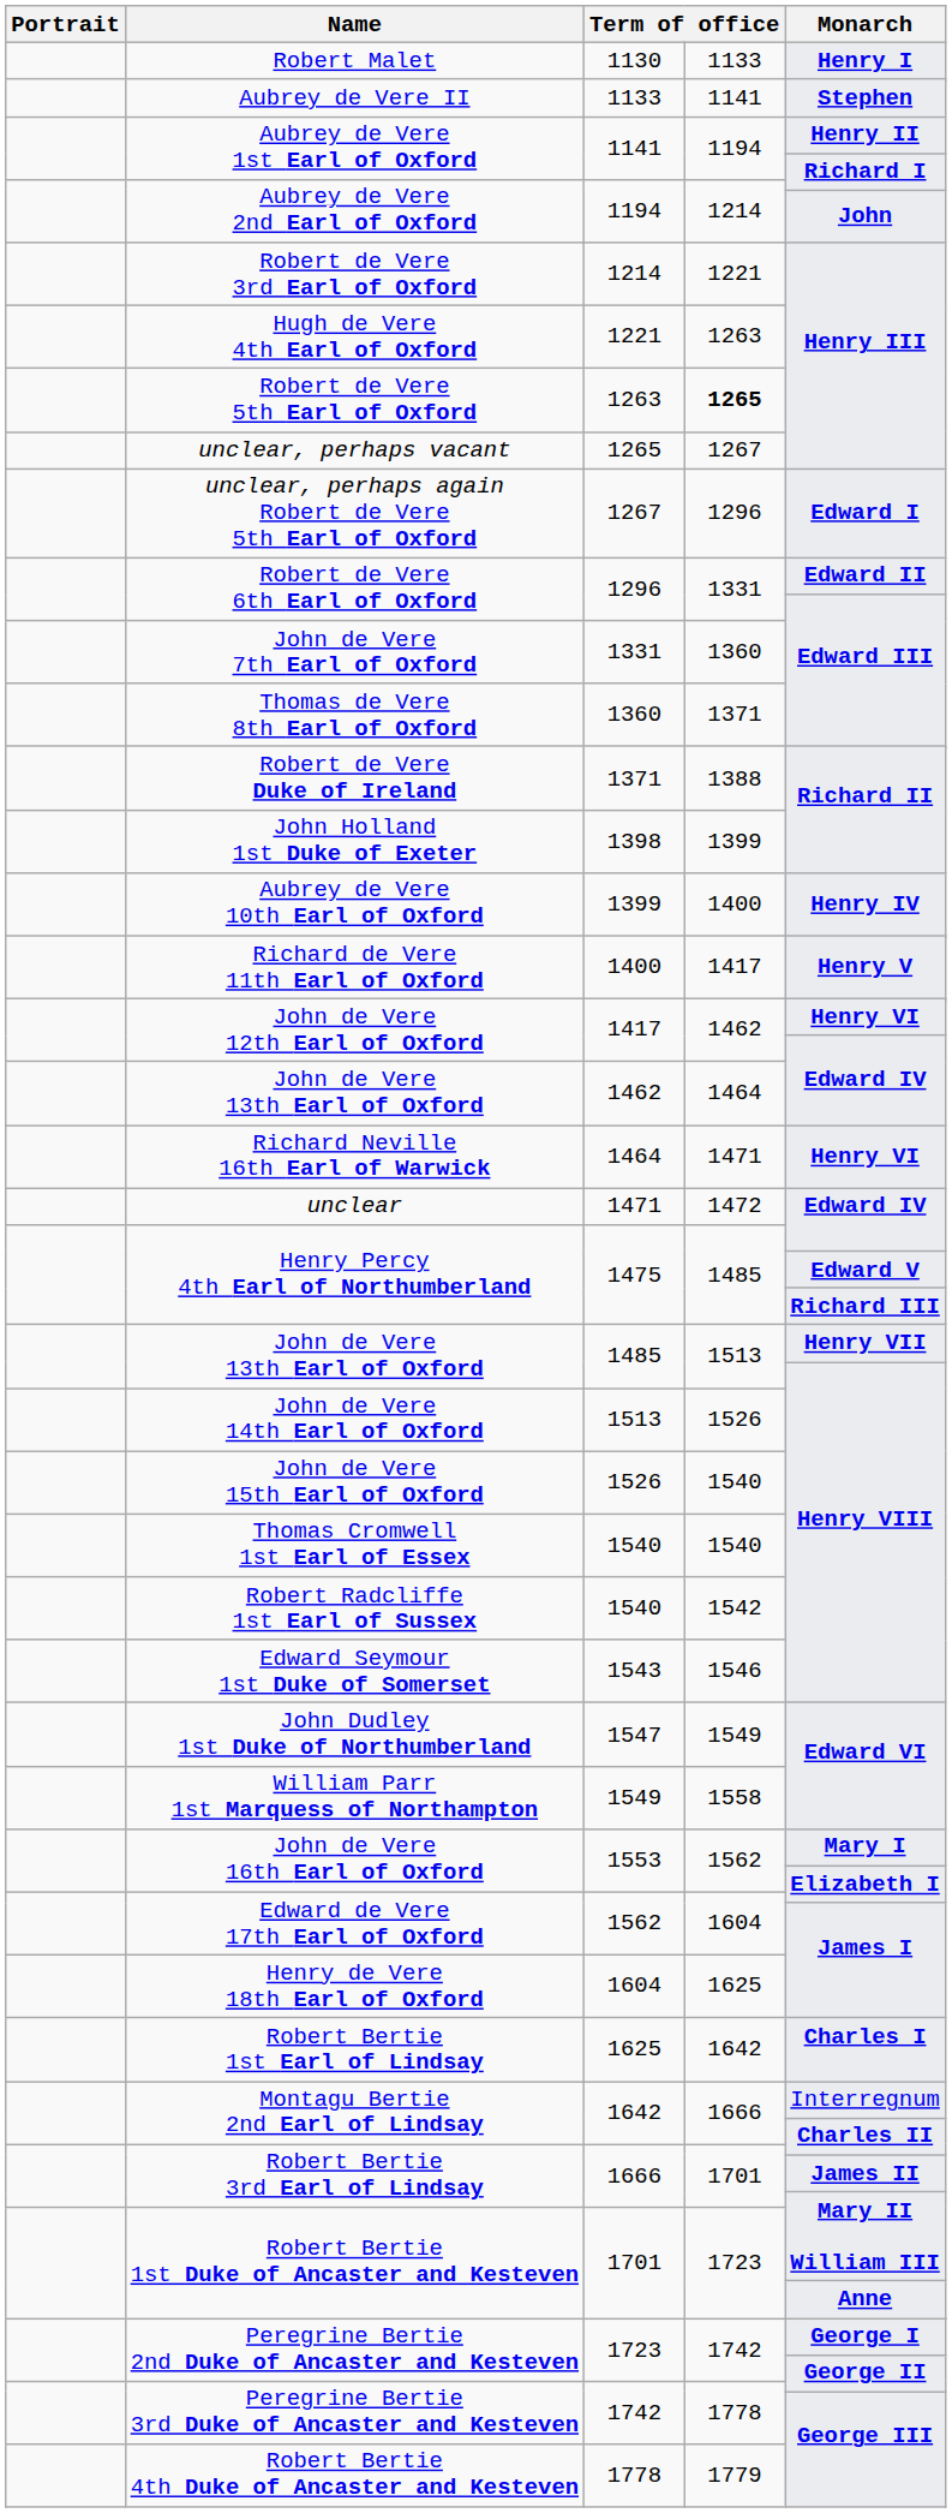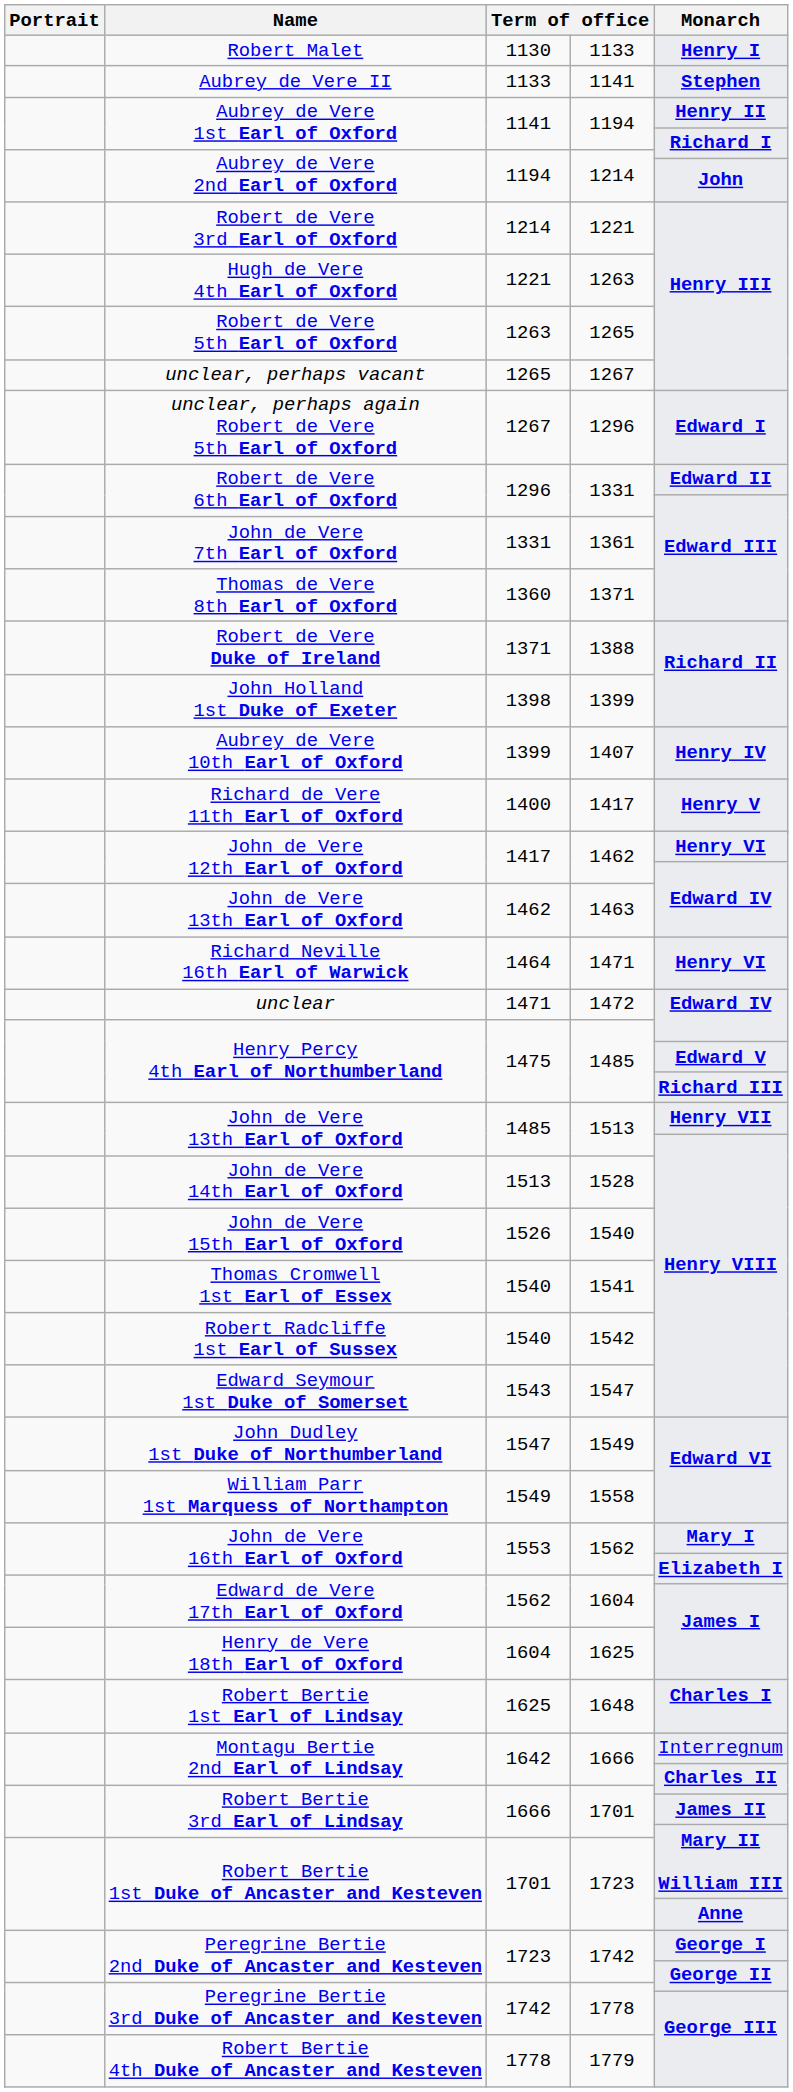 <table class="wikitable mw-collapsible mw-collapsed" style="text-align:Center">
 <tr>
 <th>Portrait</th>
 <th>Name</th>
 <th colspan=2>Term of office</th>
 <th>Monarch<br></th>
 </tr>
 <tr>
 <td></td>
 <td><a href='#'>Robert Malet</a></td>
 <td>1130</td>
 <td>1133</td>
 <td rowspan=2 style="background:#EAECF0"><a href='#'><strong>Henry I</strong></a><br></td>
 </tr>
 <tr>
 <td rowspan=2></td>
 <td rowspan=2><a href='#'>Aubrey de Vere II</a></td>
 <td rowspan=2>1133</td>
 <td rowspan=2>1141</td>
 </tr>
 <tr>
 <td rowspan=2 style="background:#EAECF0"><a href='#'><strong>Stephen</strong></a><br></td>
 </tr>
 <tr>
 <td rowspan=3></td>
 <td rowspan=3><a href='#'>Aubrey de Vere<br>1st <strong>Earl of Oxford</strong></a></td>
 <td rowspan=3>1141</td>
 <td rowspan=3>1194</td>
 </tr>
 <tr>
 <td style="background:#EAECF0"><a href='#'><strong>Henry II</strong></a><br></td>
 </tr>
 <tr>
 <td rowspan=2 style="background:#EAECF0"><a href='#'><strong>Richard I</strong></a><br></td>
 </tr>
 <tr>
 <td rowspan=2></td>
 <td rowspan=2><a href='#'>Aubrey de Vere<br>2nd <strong>Earl of Oxford</strong></a></td>
 <td rowspan=2>1194</td>
 <td rowspan=2>1214</td>
 </tr>
 <tr>
 <td rowspan=2 style="background:#EAECF0"><a href='#'><strong>John</strong></a><br></td>
 </tr>
 <tr>
 <td rowspan=2></td>
 <td rowspan=2><a href='#'>Robert de Vere<br>3rd <strong>Earl of Oxford</strong></a></td>
 <td rowspan=2>1214</td>
 <td rowspan=2>1221</td>
 </tr>
 <tr>
 <td rowspan=5 style="background:#EAECF0"><a href='#'><strong>Henry III</strong></a><br><br></td>
 </tr>
 <tr>
 <td></td>
 <td><a href='#'>Hugh de Vere<br>4th <strong>Earl of Oxford</strong></a></td>
 <td>1221</td>
 <td>1263</td>
 </tr>
 <tr>
 <td></td>
 <td><a href='#'>Robert de Vere<br>5th <strong>Earl of Oxford</strong></a></td>
 <td>1263</td>
-<td><strong>1265</strong></td>
+<td>1265</td>
 </tr>
 <tr>
 <td></td>
 <td><em>unclear, perhaps vacant</em></td>
 <td>1265</td>
 <td>1267</td>
 </tr>
 <tr>
 <td rowspan=2></td>
 <td rowspan=2><em>unclear, perhaps again</em><br><a href='#'>Robert de Vere<br>5th <strong>Earl of Oxford</strong></a></td>
 <td rowspan=2>1267</td>
 <td rowspan=2>1296</td>
 </tr>
 <tr>
 <td rowspan=2 style="background:#EAECF0"><a href='#'><strong>Edward I</strong></a><br></td>
 </tr>
 <tr>
 <td rowspan=3></td>
 <td rowspan=3><a href='#'>Robert de Vere<br>6th <strong>Earl of Oxford</strong></a></td>
 <td rowspan=3>1296</td>
 <td rowspan=3>1331</td>
 </tr>
 <tr>
 <td style="background:#EAECF0"><a href='#'><strong>Edward II</strong></a><br></td>
 </tr>
 <tr>
 <td rowspan=4 style="background:#EAECF0"><a href='#'><strong>Edward III</strong></a><br><br></td>
 </tr>
 <tr>
 <td></td>
 <td><a href='#'>John de Vere<br>7th <strong>Earl of Oxford</strong></a></td>
 <td>1331</td>
-<td>1360</td>
+<td>1361</td>
 </tr>
 <tr>
 <td></td>
 <td><a href='#'>Thomas de Vere<br>8th <strong>Earl of Oxford</strong></a></td>
 <td>1360</td>
 <td>1371</td>
 </tr>
 <tr>
 <td rowspan=2></td>
 <td rowspan=2><a href='#'>Robert de Vere<br><strong>Duke of Ireland</strong></a><br></td>
 <td rowspan=2>1371</td>
 <td rowspan=2>1388</td>
 </tr>
 <tr>
 <td rowspan=2 style="background:#EAECF0"><a href='#'><strong>Richard II</strong></a><br><br></td>
 </tr>
 <tr>
 <td></td>
 <td><a href='#'>John Holland<br>1st <strong>Duke of Exeter</strong></a></td>
 <td>1398</td>
 <td>1399</td>
 </tr>
 <tr>
 <td></td>
 <td><a href='#'>Aubrey de Vere<br>10th <strong>Earl of Oxford</strong></a></td>
 <td>1399</td>
-<td>1400</td>
+<td>1407</td>
 <td rowspan=2 style="background:#EAECF0"><a href='#'><strong>Henry IV</strong></a><br></td>
 </tr>
 <tr>
 <td rowspan=2></td>
 <td rowspan=2><a href='#'>Richard de Vere<br>11th <strong>Earl of Oxford</strong></a></td>
 <td rowspan=2>1400</td>
 <td rowspan=2>1417</td>
 </tr>
 <tr>
 <td rowspan=2 style="background:#EAECF0"><a href='#'><strong>Henry V</strong></a><br></td>
 </tr>
 <tr>
 <td rowspan=3></td>
 <td rowspan=3><a href='#'>John de Vere<br>12th <strong>Earl of Oxford</strong></a></td>
 <td rowspan=3>1417</td>
 <td rowspan=3>1462</td>
 </tr>
 <tr>
 <td style="background:#EAECF0"><a href='#'><strong>Henry VI</strong></a><br></td>
 </tr>
 <tr>
 <td rowspan=3 style="background:#EAECF0"><a href='#'><strong>Edward IV</strong></a><br></td>
 </tr>
 <tr>
 <td></td>
 <td><a href='#'>John de Vere<br>13th <strong>Earl of Oxford</strong></a><br></td>
 <td>1462</td>
-<td>1464</td>
+<td>1463</td>
 </tr>
 <tr>
 <td rowspan=2></td>
 <td rowspan=2><a href='#'>Richard Neville<br>16th <strong>Earl of Warwick</strong></a><br></td>
 <td rowspan=2>1464</td>
 <td rowspan=2>1471</td>
 </tr>
 <tr>
 <td style="background:#EAECF0"><a href='#'><strong>Henry VI</strong></a><br></td>
 </tr>
 <tr>
 <td></td>
 <td><em>unclear</em></td>
 <td>1471</td>
 <td>1472</td>
 <td rowspan=2 style="background:#EAECF0"><a href='#'><strong>Edward IV</strong></a><br><br></td>
 </tr>
 <tr>
 <td rowspan=3></td>
 <td rowspan=3><a href='#'>Henry Percy<br>4th <strong>Earl of Northumberland</strong></a></td>
 <td rowspan=3>1475</td>
 <td rowspan=3>1485</td>
 </tr>
 <tr>
 <td style="background:#EAECF0"><a href='#'><strong>Edward V</strong></a><br></td>
 </tr>
 <tr>
 <td style="background:#EAECF0"><a href='#'><strong>Richard III</strong></a><br></td>
 </tr>
 <tr>
 <td rowspan=2></td>
 <td rowspan=2><a href='#'>John de Vere<br>13th <strong>Earl of Oxford</strong></a><br></td>
 <td rowspan=2>1485</td>
 <td rowspan=2>1513</td>
 <td style="background:#EAECF0"><a href='#'><strong>Henry VII</strong></a><br></td>
 </tr>
 <tr>
 <td rowspan=6 style="background:#EAECF0"><a href='#'><strong>Henry VIII</strong></a><br><br></td>
 </tr>
 <tr>
 <td></td>
 <td><a href='#'>John de Vere<br>14th <strong>Earl of Oxford</strong></a></td>
 <td>1513</td>
-<td>1526</td>
+<td>1528</td>
 </tr>
 <tr>
 <td></td>
 <td><a href='#'>John de Vere<br>15th <strong>Earl of Oxford</strong></a><br></td>
 <td>1526</td>
 <td>1540</td>
 </tr>
 <tr>
 <td></td>
 <td><a href='#'>Thomas Cromwell<br>1st <strong>Earl of Essex</strong></a><br></td>
 <td>1540</td>
-<td>1540</td>
+<td>1541</td>
 </tr>
 <tr>
 <td></td>
 <td><a href='#'>Robert Radcliffe<br>1st <strong>Earl of Sussex</strong></a><br></td>
 <td>1540</td>
 <td>1542</td>
 </tr>
 <tr>
 <td></td>
 <td><a href='#'>Edward Seymour<br>1st <strong>Duke of Somerset</strong></a><br></td>
 <td>1543</td>
-<td>1546</td>
+<td>1547</td>
 </tr>
 <tr>
 <td></td>
 <td><a href='#'>John Dudley<br>1st <strong>Duke of Northumberland</strong></a><br></td>
 <td>1547</td>
 <td>1549</td>
 <td rowspan=2 style="background:#EAECF0"><a href='#'><strong>Edward VI</strong></a><br><br></td>
 </tr>
 <tr>
 <td></td>
 <td><a href='#'>William Parr<br>1st <strong>Marquess of Northampton</strong></a><br></td>
 <td>1549</td>
 <td>1558</td>
 </tr>
 <tr>
 <td rowspan=2></td>
 <td rowspan=2><a href='#'>John de Vere<br>16th <strong>Earl of Oxford</strong></a></td>
 <td rowspan=2>1553</td>
 <td rowspan=2>1562</td>
 <td style="background:#EAECF0"><a href='#'><strong>Mary I</strong></a><br></td>
 </tr>
 <tr>
 <td rowspan=2 style="background:#EAECF0"><a href='#'><strong>Elizabeth I</strong></a><br></td>
 </tr>
 <tr>
 <td rowspan=2></td>
 <td rowspan=2><a href='#'>Edward de Vere<br>17th <strong>Earl of Oxford</strong></a></td>
 <td rowspan=2>1562</td>
 <td rowspan=2>1604</td>
 </tr>
 <tr>
 <td rowspan=2 style="background:#EAECF0"><a href='#'><strong>James I</strong></a><br><br></td>
 </tr>
 <tr>
 <td></td>
 <td><a href='#'>Henry de Vere<br>18th <strong>Earl of Oxford</strong></a></td>
 <td>1604</td>
 <td>1625</td>
 </tr>
 <tr>
 <td></td>
 <td><a href='#'>Robert Bertie<br>1st <strong>Earl of Lindsay</strong></a></td>
 <td>1625</td>
-<td>1642</td>
+<td>1648</td>
 <td rowspan=2 style="background:#EAECF0"><a href='#'><strong>Charles I</strong></a><br><br></td>
 </tr>
 <tr>
 <td rowspan=3></td>
 <td rowspan=3><a href='#'>Montagu Bertie<br>2nd <strong>Earl of Lindsay</strong></a><br></td>
 <td rowspan=3>1642</td>
 <td rowspan=3>1666</td>
 </tr>
 <tr>
 <td style="background:#EAECF0"><a href='#'>Interregnum</a><br></td>
 </tr>
 <tr>
 <td rowspan=2 style="background:#EAECF0"><a href='#'><strong>Charles II</strong></a><br></td>
 </tr>
 <tr>
 <td rowspan=3></td>
 <td rowspan=3><a href='#'>Robert Bertie<br>3rd <strong>Earl of Lindsay</strong></a><br></td>
 <td rowspan=3>1666</td>
 <td rowspan=3>1701</td>
 </tr>
 <tr>
 <td style="background:#EAECF0"><a href='#'><strong>James II</strong></a><br></td>
 </tr>
 <tr>
 <td rowspan=2 style="background:#EAECF0"><a href='#'><strong>Mary II</strong></a><br><br><a href='#'><strong>William III</strong></a><br></td>
 </tr>
 <tr>
 <td rowspan=3></td>
 <td rowspan=3><a href='#'>Robert Bertie<br>1st <strong>Duke of Ancaster and Kesteven</strong></a><br></td>
 <td rowspan=3>1701</td>
 <td rowspan=3>1723</td>
 </tr>
 <tr>
 <td style="background:#EAECF0"><a href='#'><strong>Anne</strong></a><br></td>
 </tr>
 <tr>
 <td rowspan=2 style="background:#EAECF0"><a href='#'><strong>George I</strong></a><br></td>
 </tr>
 <tr>
 <td rowspan=2></td>
 <td rowspan=2><a href='#'>Peregrine Bertie<br>2nd <strong>Duke of Ancaster and Kesteven</strong></a><br></td>
 <td rowspan=2>1723</td>
 <td rowspan=2>1742</td>
 </tr>
 <tr>
 <td rowspan=2 style="background:#EAECF0"><a href='#'><strong>George II</strong></a><br></td>
 </tr>
 <tr>
 <td rowspan=2></td>
 <td rowspan=2><a href='#'>Peregrine Bertie<br>3rd <strong>Duke of Ancaster and Kesteven</strong></a><br></td>
 <td rowspan=2>1742</td>
 <td rowspan=2>1778</td>
 </tr>
 <tr>
 <td rowspan=2 style="background:#EAECF0"><strong><a href='#'>George III</a></strong><br><br></td>
 </tr>
 <tr>
 <td></td>
 <td><a href='#'>Robert Bertie<br>4th <strong>Duke of Ancaster and Kesteven</strong></a><br></td>
 <td>1778</td>
 <td>1779</td>
 </tr>
 </table>
